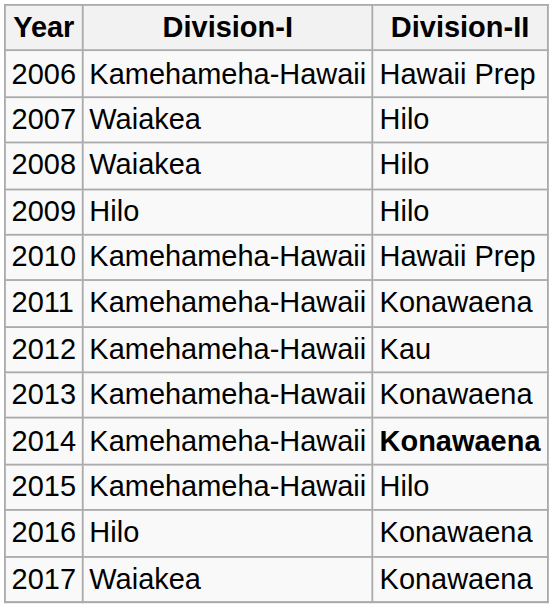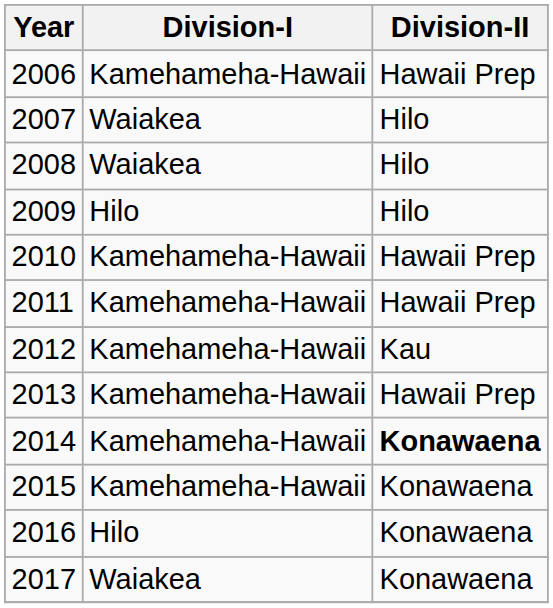 <table class="wikitable">
 <tr>
 <th>Year</th>
 <th>Division-I</th>
 <th>Division-II</th>
 </tr>
 <tr>
 <td>2006</td>
 <td>Kamehameha-Hawaii</td>
 <td>Hawaii Prep</td>
 </tr>
 <tr>
 <td>2007</td>
 <td>Waiakea</td>
 <td>Hilo</td>
 </tr>
 <tr>
 <td>2008</td>
 <td>Waiakea</td>
 <td>Hilo</td>
 </tr>
 <tr>
 <td>2009</td>
 <td>Hilo</td>
 <td>Hilo</td>
 </tr>
 <tr>
 <td>2010</td>
 <td>Kamehameha-Hawaii</td>
 <td>Hawaii Prep</td>
 </tr>
 <tr>
 <td>2011</td>
 <td>Kamehameha-Hawaii</td>
-<td>Konawaena</td>
+<td>Hawaii Prep</td>
 </tr>
 <tr>
 <td>2012</td>
 <td>Kamehameha-Hawaii</td>
 <td>Kau</td>
 </tr>
 <tr>
 <td>2013</td>
 <td>Kamehameha-Hawaii</td>
-<td>Konawaena</td>
+<td>Hawaii Prep</td>
 </tr>
 <tr>
 <td>2014</td>
 <td>Kamehameha-Hawaii</td>
 <td><strong>Konawaena</strong></td>
 </tr>
 <tr>
 <td>2015</td>
 <td>Kamehameha-Hawaii</td>
-<td>Hilo</td>
+<td>Konawaena</td>
 </tr>
 <tr>
 <td>2016</td>
 <td>Hilo</td>
 <td>Konawaena</td>
 </tr>
 <tr>
 <td>2017</td>
 <td>Waiakea</td>
 <td>Konawaena</td>
 </tr>
 <tr>
 </tr>
 </table>
